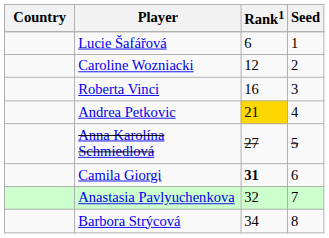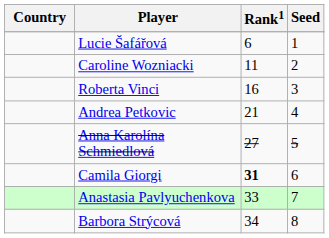 <table class="sortable wikitable">
 <tr>
 <th width="70">Country</th>
 <th width="175">Player</th>
 <th>Rank<sup>1</sup></th>
 <th>Seed</th>
 </tr>
 <tr style="background:#cfc;">
 </tr>
 <tr>
 <td></td>
 <td><a href='#'>Lucie Šafářová</a></td>
 <td>6</td>
 <td>1</td>
 </tr>
 <tr>
 <td></td>
 <td><a href='#'>Caroline Wozniacki</a></td>
-<td>12</td>
+<td>11</td>
 <td>2</td>
 </tr>
 <tr>
 <td></td>
 <td><a href='#'>Roberta Vinci</a></td>
 <td>16</td>
 <td>3</td>
 </tr>
 <tr>
 <td></td>
 <td><a href='#'>Andrea Petkovic</a></td>
-<td style="background: gold;">21</td>
+<td>21</td>
 <td>4</td>
 </tr>
 <tr>
 <td><s></s></td>
 <td><s><a href='#'>Anna Karolína Schmiedlová</a></s></td>
 <td><s>27</s></td>
 <td><s>5</s></td>
 </tr>
 <tr>
 <td></td>
 <td><a href='#'>Camila Giorgi</a></td>
 <td><strong>31</strong></td>
 <td>6</td>
 </tr>
 <tr style="background:#cfc;">
 <td></td>
 <td><a href='#'>Anastasia Pavlyuchenkova</a></td>
-<td>32</td>
+<td>33</td>
 <td>7</td>
 </tr>
 <tr>
 <td></td>
 <td><a href='#'>Barbora Strýcová</a></td>
 <td>34</td>
 <td>8</td>
 </tr>
 </table>
